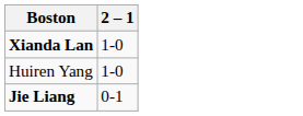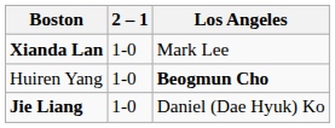 <table class="wikitable">
 <tr>
 <th>Boston</th>
 <th>2 – 1</th>
+<th>Los Angeles</th>
 </tr>
 <tr>
 <td><strong>Xianda Lan</strong></td>
 <td>1-0</td>
+<td>Mark Lee</td>
 </tr>
 <tr>
 <td>Huiren Yang</td>
 <td>1-0</td>
+<td><strong>Beogmun Cho</strong></td>
 </tr>
 <tr>
 <td><strong>Jie Liang</strong></td>
-<td>0-1</td>
+<td>1-0</td>
+<td>Daniel (Dae Hyuk) Ko</td>
 </tr>
 </table>
